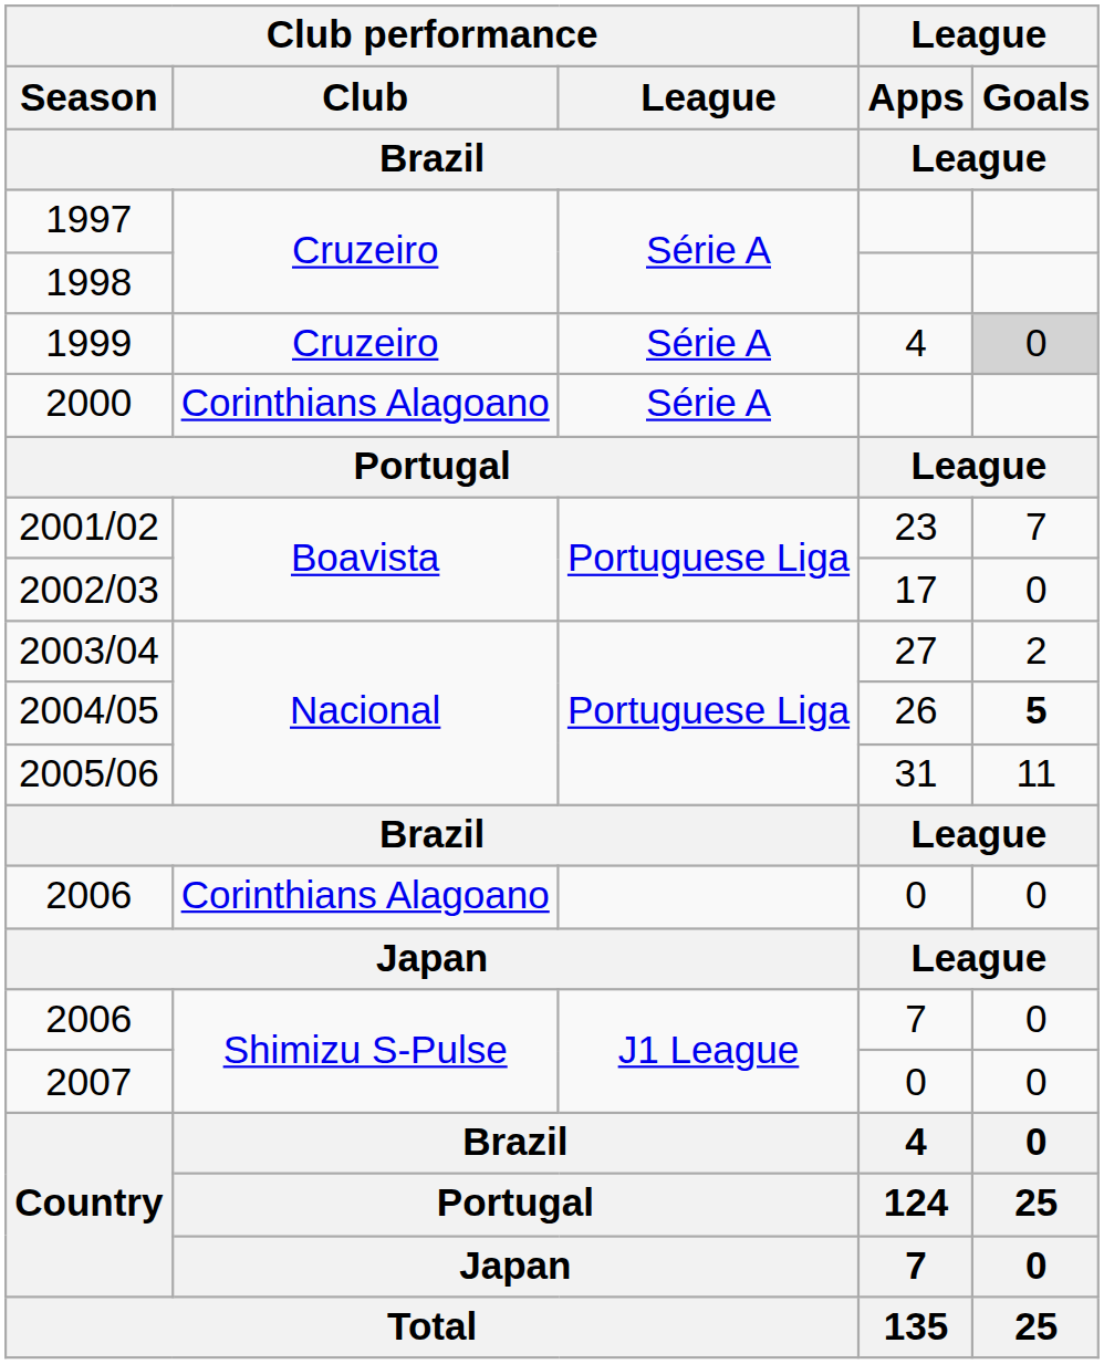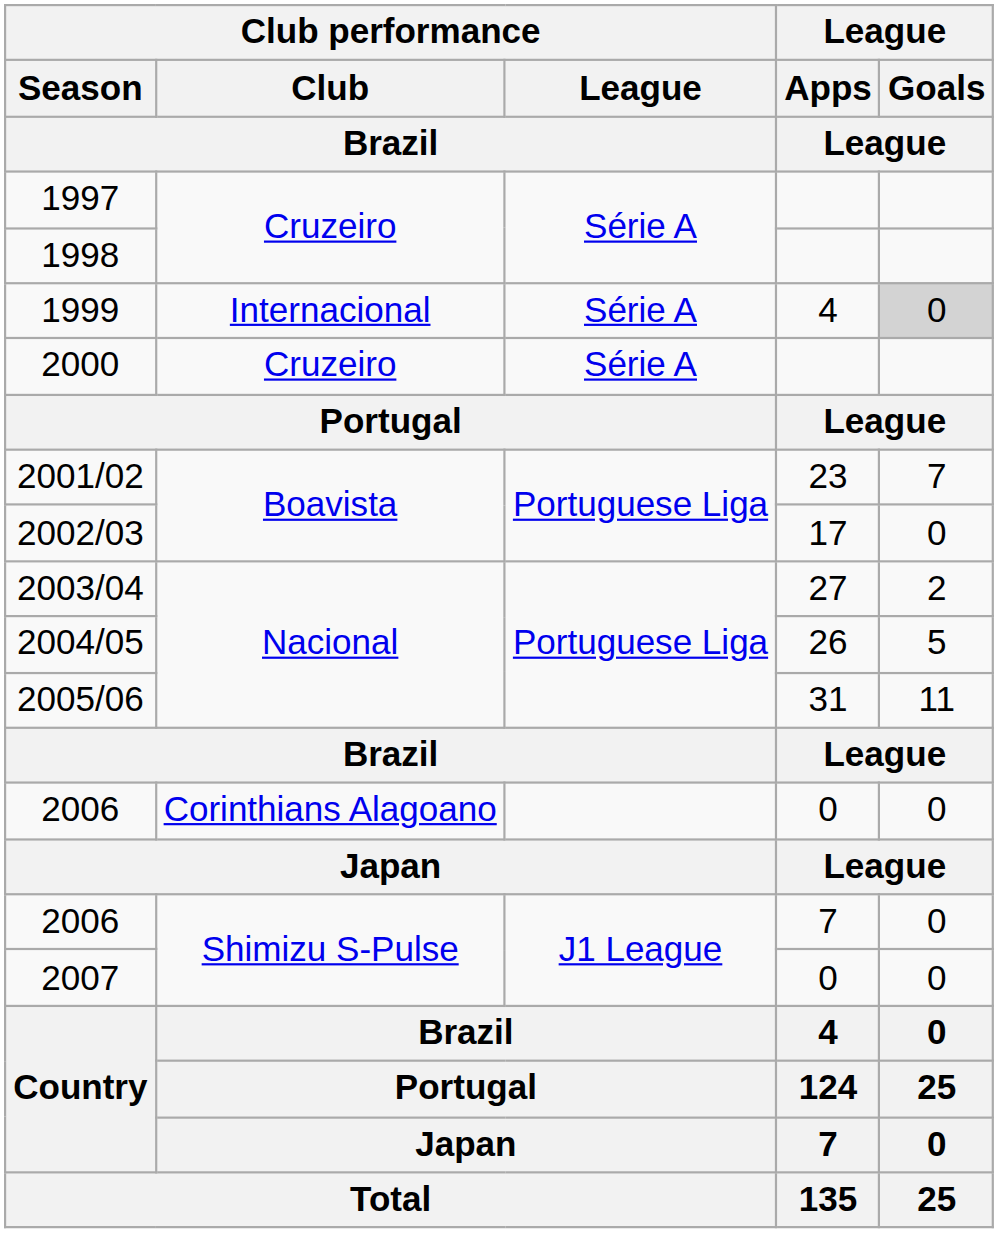 <table class="wikitable" style="text-align:center;">
 <tr>
 <th colspan=3>Club performance</th>
 <th colspan=2>League</th>
 </tr>
 <tr>
 <th>Season</th>
 <th>Club</th>
 <th>League</th>
 <th>Apps</th>
 <th>Goals</th>
 </tr>
 <tr>
 <th colspan=3>Brazil</th>
 <th colspan=2>League</th>
 </tr>
 <tr>
 <td>1997</td>
 <td rowspan="2"><a href='#'>Cruzeiro</a></td>
 <td rowspan="2"><a href='#'>Série A</a></td>
 <td></td>
 <td></td>
 </tr>
 <tr>
 <td>1998</td>
 <td></td>
 <td></td>
 </tr>
 <tr>
 <td>1999</td>
-<td><a href='#'>Cruzeiro</a></td>
+<td><a href='#'>Internacional</a></td>
 <td><a href='#'>Série A</a></td>
 <td>4</td>
 <td style="background: lightgrey;">0</td>
 </tr>
 <tr>
 <td>2000</td>
-<td><a href='#'>Corinthians Alagoano</a></td>
+<td><a href='#'>Cruzeiro</a></td>
 <td><a href='#'>Série A</a></td>
 <td></td>
 <td></td>
 </tr>
 <tr>
 <th colspan=3>Portugal</th>
 <th colspan=2>League</th>
 </tr>
 <tr>
 <td>2001/02</td>
 <td rowspan="2"><a href='#'>Boavista</a></td>
 <td rowspan="2"><a href='#'>Portuguese Liga</a></td>
 <td>23</td>
 <td>7</td>
 </tr>
 <tr>
 <td>2002/03</td>
 <td>17</td>
 <td>0</td>
 </tr>
 <tr>
 <td>2003/04</td>
 <td rowspan="3"><a href='#'>Nacional</a></td>
 <td rowspan="3"><a href='#'>Portuguese Liga</a></td>
 <td>27</td>
 <td>2</td>
 </tr>
 <tr>
 <td>2004/05</td>
 <td>26</td>
-<td><strong>5</strong></td>
+<td>5</td>
 </tr>
 <tr>
 <td>2005/06</td>
 <td>31</td>
 <td>11</td>
 </tr>
 <tr>
 <th colspan=3>Brazil</th>
 <th colspan=2>League</th>
 </tr>
 <tr>
 <td>2006</td>
 <td><a href='#'>Corinthians Alagoano</a></td>
 <td></td>
 <td>0</td>
 <td>0</td>
 </tr>
 <tr>
 <th colspan=3>Japan</th>
 <th colspan=2>League</th>
 </tr>
 <tr>
 <td>2006</td>
 <td rowspan="2"><a href='#'>Shimizu S-Pulse</a></td>
 <td rowspan="2"><a href='#'>J1 League</a></td>
 <td>7</td>
 <td>0</td>
 </tr>
 <tr>
 <td>2007</td>
 <td>0</td>
 <td>0</td>
 </tr>
 <tr>
 <th rowspan=3>Country</th>
 <th colspan=2>Brazil</th>
 <th>4</th>
 <th>0</th>
 </tr>
 <tr>
 <th colspan=2>Portugal</th>
 <th>124</th>
 <th>25</th>
 </tr>
 <tr>
 <th colspan=2>Japan</th>
 <th>7</th>
 <th>0</th>
 </tr>
 <tr>
 <th colspan=3>Total</th>
 <th>135</th>
 <th>25</th>
 </tr>
 </table>
